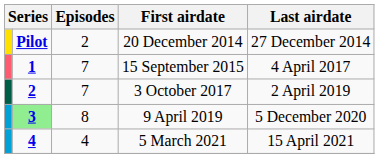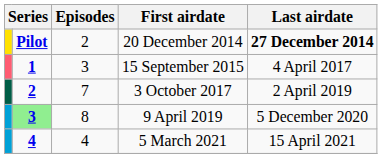 <table class="wikitable">
 <tr>
 <th colspan="2">Series</th>
 <th>Episodes</th>
 <th>First airdate</th>
 <th>Last airdate</th>
 </tr>
 <tr>
 <td style="background:#ffe100; height:15px;"></td>
 <td style="text-align:center;"><strong><a href='#'>Pilot</a></strong></td>
 <td style="text-align:center;">2</td>
 <td style="text-align:center;">20 December 2014</td>
-<td style="text-align:center;">27 December 2014</td>
+<td style="text-align:center;"><strong>27 December 2014</strong></td>
 </tr>
 <tr>
 <td style="background:#FF5C72; height:15px;"></td>
 <td style="text-align:center;"><strong><a href='#'>1</a></strong></td>
-<td style="text-align:center;">7</td>
+<td style="text-align:center;">3</td>
 <td style="text-align:center;">15 September 2015</td>
 <td style="text-align:center;">4 April 2017</td>
 </tr>
 <tr>
 <td style="background:#005d46; height:15px;"></td>
 <td style="text-align:center;"><strong><a href='#'>2</a></strong></td>
 <td style="text-align:center;">7</td>
 <td style="text-align:center;">3 October 2017</td>
 <td style="text-align:center;">2 April 2019</td>
 </tr>
 <tr>
 <td style="background:#00A1D7; height:15px;"></td>
 <td style="background: lightgreen; text-align:center;"><strong><a href='#'>3</a></strong></td>
 <td style="text-align:center;">8</td>
 <td style="text-align:center;">9 April 2019</td>
 <td style="text-align:center;">5 December 2020</td>
 </tr>
 <tr>
 <td style="background:#00A1D7; height:15px;"></td>
 <td style="text-align:center;"><strong><a href='#'>4</a></strong></td>
 <td style="text-align:center;">4</td>
 <td style="text-align:center;">5 March 2021</td>
 <td style="text-align:center;">15 April 2021</td>
 </tr>
 <tr>
 </tr>
 </table>
